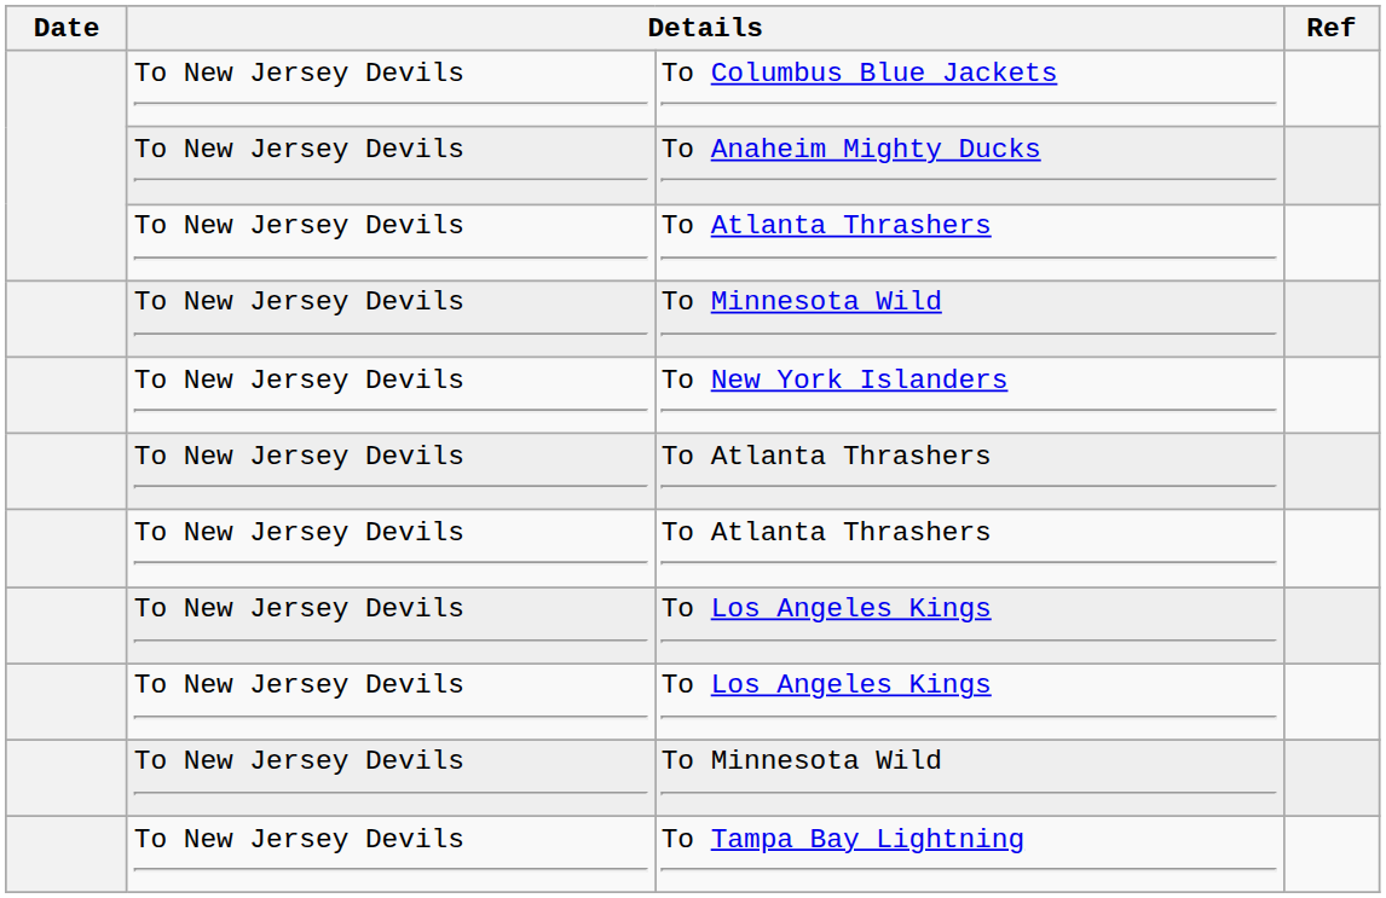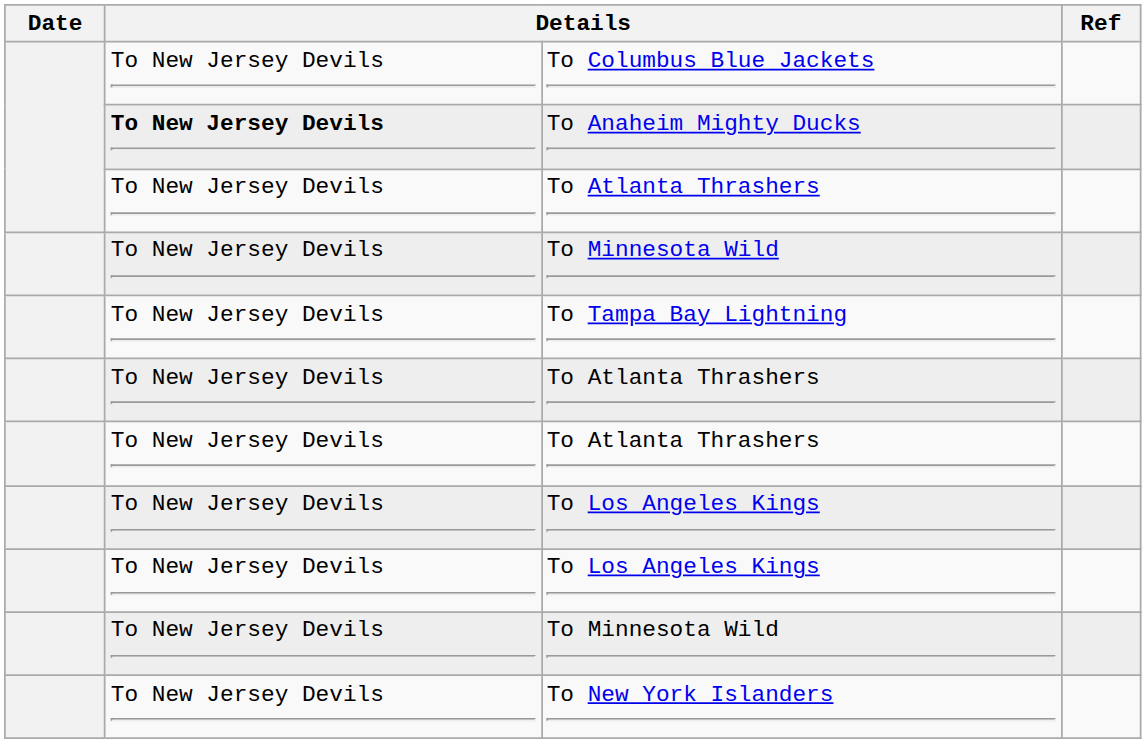 <table class="wikitable plainrowheaders" style="width: 50em;">
 <tr>
 <th scope="col">Date</th>
 <th scope="col" colspan="2">Details</th>
 <th scope="col">Ref</th>
 </tr>
 <tr>
 <th scope="row" rowspan=3></th>
 <td valign="top">To New Jersey Devils <hr> </td>
 <td valign="top">To <a href='#'>Columbus Blue Jackets</a> <hr></td>
 <td></td>
 </tr>
 <tr bgcolor="#eeeeee">
-<td valign="top">To New Jersey Devils <hr> </td>
+<td valign="top"><strong>To New Jersey Devils <hr> </strong></td>
 <td valign="top">To <a href='#'>Anaheim Mighty Ducks</a> <hr> </td>
 <td></td>
 </tr>
 <tr>
 <td valign="top">To New Jersey Devils <hr> </td>
 <td valign="top">To <a href='#'>Atlanta Thrashers</a> <hr></td>
 <td></td>
 </tr>
 <tr bgcolor="#eeeeee">
 <th scope="row"></th>
 <td valign="top">To New Jersey Devils <hr> </td>
 <td valign="top">To <a href='#'>Minnesota Wild</a> <hr></td>
 <td></td>
 </tr>
 <tr>
 <th scope="row"></th>
 <td valign="top">To New Jersey Devils <hr> </td>
-<td valign="top">To <a href='#'>New York Islanders</a> <hr></td>
+<td valign="top">To <a href='#'>Tampa Bay Lightning</a> <hr> </td>
 <td></td>
 </tr>
 <tr bgcolor="#eeeeee">
 <th scope="row"></th>
 <td valign="top">To New Jersey Devils <hr> </td>
 <td valign="top">To Atlanta Thrashers <hr> </td>
 <td></td>
 </tr>
 <tr>
 <th scope="row"></th>
 <td valign="top">To New Jersey Devils <hr> </td>
 <td valign="top">To Atlanta Thrashers <hr> </td>
 <td></td>
 </tr>
 <tr bgcolor="#eeeeee">
 <th scope="row"></th>
 <td valign="top">To New Jersey Devils <hr> </td>
 <td valign="top">To <a href='#'>Los Angeles Kings</a> <hr> </td>
 <td></td>
 </tr>
 <tr>
 <th scope="row"></th>
 <td valign="top">To New Jersey Devils <hr> </td>
 <td valign="top">To <a href='#'>Los Angeles Kings</a> <hr> </td>
 <td></td>
 </tr>
 <tr bgcolor="#eeeeee">
 <th scope="row"></th>
 <td valign="top">To New Jersey Devils <hr> </td>
 <td valign="top">To Minnesota Wild <hr> </td>
 <td></td>
 </tr>
 <tr>
 <th scope="row"></th>
 <td valign="top">To New Jersey Devils <hr> </td>
-<td valign="top">To <a href='#'>Tampa Bay Lightning</a> <hr> </td>
+<td valign="top">To <a href='#'>New York Islanders</a> <hr></td>
 <td></td>
 </tr>
 </table>
